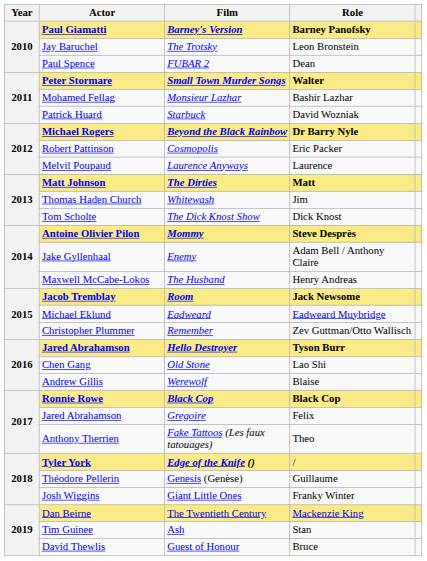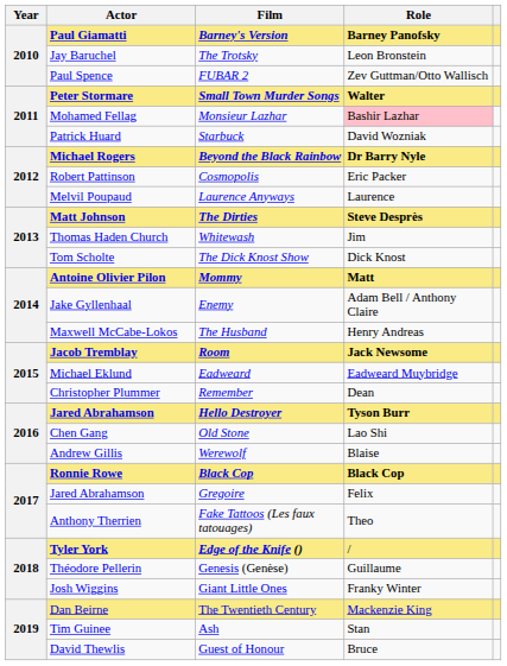 <table class="wikitable" width="100%" cellpadding="5">
 <tr>
 <th>Year</th>
 <th width=30%>Actor</th>
 <th width=30%>Film</th>
 <th width=30%>Role</th>
 <th></th>
 </tr>
 <tr>
 <th scope="row" rowspan=3>2010</th>
 <td style="background:#FAEB86;"><strong><a href='#'>Paul Giamatti</a></strong></td>
 <td style="background:#FAEB86;"><strong><em><a href='#'>Barney's Version</a></em></strong></td>
 <td style="background:#FAEB86;"><strong>Barney Panofsky</strong></td>
 <td style="background:#FAEB86;"></td>
 </tr>
 <tr>
 <td><a href='#'>Jay Baruchel</a></td>
 <td><em><a href='#'>The Trotsky</a></em></td>
 <td>Leon Bronstein</td>
 <td></td>
 </tr>
 <tr>
 <td><a href='#'>Paul Spence</a></td>
 <td><em><a href='#'>FUBAR 2</a></em></td>
-<td>Dean</td>
+<td>Zev Guttman/Otto Wallisch</td>
 <td></td>
 </tr>
 <tr>
 <th scope="row" rowspan=3>2011</th>
 <td style="background:#FAEB86;"><strong><a href='#'>Peter Stormare</a></strong></td>
 <td style="background:#FAEB86;"><strong><em><a href='#'>Small Town Murder Songs</a></em></strong></td>
 <td style="background:#FAEB86;"><strong>Walter</strong></td>
 <td style="background:#FAEB86;"></td>
 </tr>
 <tr>
 <td><a href='#'>Mohamed Fellag</a></td>
 <td><em><a href='#'>Monsieur Lazhar</a></em></td>
-<td>Bashir Lazhar</td>
+<td style="background: pink;">Bashir Lazhar</td>
 <td></td>
 </tr>
 <tr>
 <td><a href='#'>Patrick Huard</a></td>
 <td><em><a href='#'>Starbuck</a></em></td>
 <td>David Wozniak</td>
 <td></td>
 </tr>
 <tr>
 <th scope="row" rowspan=3>2012</th>
 <td style="background:#FAEB86;"><strong><a href='#'>Michael Rogers</a></strong></td>
 <td style="background:#FAEB86;"><strong><em><a href='#'>Beyond the Black Rainbow</a></em></strong></td>
 <td style="background:#FAEB86;"><strong>Dr Barry Nyle</strong></td>
 <td style="background:#FAEB86;"></td>
 </tr>
 <tr>
 <td><a href='#'>Robert Pattinson</a></td>
 <td><em><a href='#'>Cosmopolis</a></em></td>
 <td>Eric Packer</td>
 <td></td>
 </tr>
 <tr>
 <td><a href='#'>Melvil Poupaud</a></td>
 <td><em><a href='#'>Laurence Anyways</a></em></td>
 <td>Laurence</td>
 <td></td>
 </tr>
 <tr>
 <th scope="row" rowspan=3>2013</th>
 <td style="background:#FAEB86;"><strong><a href='#'>Matt Johnson</a></strong></td>
 <td style="background:#FAEB86;"><strong><em><a href='#'>The Dirties</a></em></strong></td>
-<td style="background:#FAEB86;"><strong>Matt</strong></td>
+<td style="background:#FAEB86;"><strong>Steve Desprès</strong></td>
 <td style="background:#FAEB86;"></td>
 </tr>
 <tr>
 <td><a href='#'>Thomas Haden Church</a></td>
 <td><em><a href='#'>Whitewash</a></em></td>
 <td>Jim</td>
 <td></td>
 </tr>
 <tr>
 <td><a href='#'>Tom Scholte</a></td>
 <td><em><a href='#'>The Dick Knost Show</a></em></td>
 <td>Dick Knost</td>
 <td></td>
 </tr>
 <tr>
 <th scope="row" rowspan=3>2014</th>
 <td style="background:#FAEB86;"><strong><a href='#'>Antoine Olivier Pilon</a></strong></td>
 <td style="background:#FAEB86;"><strong><em><a href='#'>Mommy</a></em></strong></td>
-<td style="background:#FAEB86;"><strong>Steve Desprès</strong></td>
+<td style="background:#FAEB86;"><strong>Matt</strong></td>
 <td style="background:#FAEB86;"></td>
 </tr>
 <tr>
 <td><a href='#'>Jake Gyllenhaal</a></td>
 <td><em><a href='#'>Enemy</a></em></td>
 <td>Adam Bell / Anthony Claire</td>
 <td></td>
 </tr>
 <tr>
 <td><a href='#'>Maxwell McCabe-Lokos</a></td>
 <td><em><a href='#'>The Husband</a></em></td>
 <td>Henry Andreas</td>
 <td></td>
 </tr>
 <tr>
 <th scope="row" rowspan=3>2015</th>
 <td style="background:#FAEB86;"><strong><a href='#'>Jacob Tremblay</a></strong></td>
 <td style="background:#FAEB86;"><strong><em><a href='#'>Room</a></em></strong></td>
 <td style="background:#FAEB86;"><strong>Jack Newsome</strong></td>
 <td style="background:#FAEB86;"></td>
 </tr>
 <tr>
 <td><a href='#'>Michael Eklund</a></td>
 <td><em><a href='#'>Eadweard</a></em></td>
 <td><a href='#'>Eadweard Muybridge</a></td>
 <td></td>
 </tr>
 <tr>
 <td><a href='#'>Christopher Plummer</a></td>
 <td><em><a href='#'>Remember</a></em></td>
-<td>Zev Guttman/Otto Wallisch</td>
+<td>Dean</td>
 <td></td>
 </tr>
 <tr>
 <th scope="row" rowspan=3>2016</th>
 <td style="background:#FAEB86;"><strong><a href='#'>Jared Abrahamson</a></strong></td>
 <td style="background:#FAEB86;"><strong><em><a href='#'>Hello Destroyer</a></em></strong></td>
 <td style="background:#FAEB86;"><strong>Tyson Burr</strong></td>
 <td style="background:#FAEB86;"></td>
 </tr>
 <tr>
 <td><a href='#'>Chen Gang</a></td>
 <td><em><a href='#'>Old Stone</a></em></td>
 <td>Lao Shi</td>
 <td></td>
 </tr>
 <tr>
 <td><a href='#'>Andrew Gillis</a></td>
 <td><em><a href='#'>Werewolf</a></em></td>
 <td>Blaise</td>
 <td></td>
 </tr>
 <tr>
 <th scope="row" rowspan=3>2017</th>
 <td style="background:#FAEB86;"><strong><a href='#'>Ronnie Rowe</a></strong></td>
 <td style="background:#FAEB86;"><strong><em><a href='#'>Black Cop</a></em></strong></td>
 <td style="background:#FAEB86;"><strong>Black Cop</strong></td>
 <td style="background:#FAEB86;"></td>
 </tr>
 <tr>
 <td><a href='#'>Jared Abrahamson</a></td>
 <td><em><a href='#'>Gregoire</a></em></td>
 <td>Felix</td>
 <td></td>
 </tr>
 <tr>
 <td><a href='#'>Anthony Therrien</a></td>
 <td><em><a href='#'>Fake Tattoos</a> (Les faux tatouages)</em></td>
 <td>Theo</td>
 <td></td>
 </tr>
 <tr>
 <th scope="row" rowspan=3>2018</th>
 <td style="background:#FAEB86;"><strong><a href='#'>Tyler York</a></strong></td>
 <td style="background:#FAEB86;"><strong><em><a href='#'>Edge of the Knife</a><em> ()<strong></td>
 <td style="background:#FAEB86;"></strong> / <strong></td>
 <td style="background:#FAEB86;"></td>
 </tr>
 <tr>
 <td><a href='#'>Théodore Pellerin</a></td>
 <td></em><a href='#'>Genesis</a> (Genèse)<em></td>
 <td>Guillaume</td>
 <td></td>
 </tr>
 <tr>
 <td><a href='#'>Josh Wiggins</a></td>
 <td></em><a href='#'>Giant Little Ones</a><em></td>
 <td>Franky Winter</td>
 <td></td>
 </tr>
 <tr>
 <th scope="row" rowspan=3>2019</th>
 <td style="background:#FAEB86;"></strong><a href='#'>Dan Beirne</a><strong></td>
 <td style="background:#FAEB86;"></em></strong><a href='#'>The Twentieth Century</a><strong><em></td>
 <td style="background:#FAEB86;"></strong><a href='#'>Mackenzie King</a><strong></td>
 <td style="background:#FAEB86;"></td>
 </tr>
 <tr>
 <td><a href='#'>Tim Guinee</a></td>
 <td></em><a href='#'>Ash</a><em></td>
 <td>Stan</td>
 <td></td>
 </tr>
 <tr>
 <td><a href='#'>David Thewlis</a></td>
 <td></em><a href='#'>Guest of Honour</a><em></td>
 <td>Bruce</td>
 <td></td>
 </tr>
 </table>
